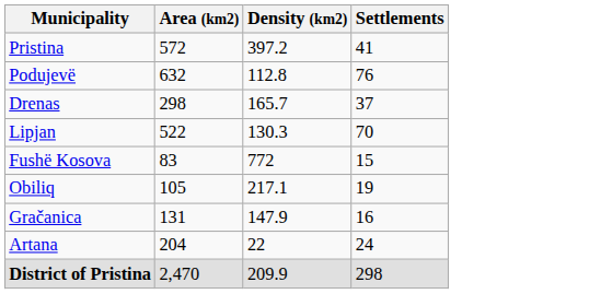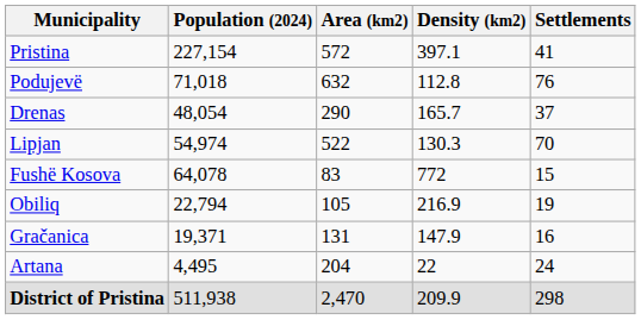 <table class="wikitable sortable">
 <tr>
 <th>Municipality</th>
+<th>Population <small>(2024)</small></th>
 <th>Area <small>(km2)</small></th>
 <th>Density <small>(km2)</small></th>
 <th>Settlements</th>
 </tr>
 <tr>
 <td><a href='#'>Pristina</a></td>
+<td>227,154</td>
 <td>572</td>
-<td>397.2</td>
+<td>397.1</td>
 <td>41</td>
 </tr>
 <tr>
 <td><a href='#'>Podujevë</a></td>
+<td>71,018</td>
 <td>632</td>
 <td>112.8</td>
 <td>76</td>
 </tr>
 <tr>
 <td><a href='#'>Drenas</a></td>
-<td>298</td>
+<td>48,054</td>
+<td>290</td>
 <td>165.7</td>
 <td>37</td>
 </tr>
 <tr>
 <td><a href='#'>Lipjan</a></td>
+<td>54,974</td>
 <td>522</td>
 <td>130.3</td>
 <td>70</td>
 </tr>
 <tr>
 <td><a href='#'>Fushë Kosova</a></td>
+<td>64,078</td>
 <td>83</td>
 <td>772</td>
 <td>15</td>
 </tr>
 <tr>
 <td><a href='#'>Obiliq</a></td>
+<td>22,794</td>
 <td>105</td>
-<td>217.1</td>
+<td>216.9</td>
 <td>19</td>
 </tr>
 <tr>
 <td><a href='#'>Gračanica</a></td>
+<td>19,371</td>
 <td>131</td>
 <td>147.9</td>
 <td>16</td>
 </tr>
 <tr>
 <td><a href='#'>Artana</a></td>
+<td>4,495</td>
 <td>204</td>
 <td>22</td>
 <td>24</td>
 </tr>
 <tr class="sortbottom" bgcolor="#e0e0e0">
 <td><strong>District of Pristina</strong></td>
+<td>511,938</td>
 <td>2,470</td>
 <td>209.9</td>
 <td>298</td>
 </tr>
 </table>
